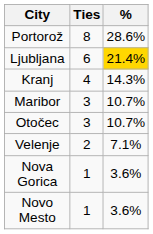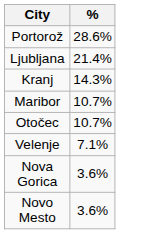 <table class="wikitable sortable" style="text-align:center">
 <tr>
 <th width=70px>City</th>
-<th width=30px>Ties</th>
 <th width=30px>%</th>
 </tr>
 <tr>
 <td>Portorož</td>
-<td>8</td>
 <td>28.6%</td>
 </tr>
 <tr>
 <td>Ljubljana</td>
-<td>6</td>
-<td style="background: gold;">21.4%</td>
+<td>21.4%</td>
 </tr>
 <tr>
 <td>Kranj</td>
-<td>4</td>
 <td>14.3%</td>
 </tr>
 <tr>
 <td>Maribor</td>
-<td>3</td>
 <td>10.7%</td>
 </tr>
 <tr>
 <td>Otočec</td>
-<td>3</td>
 <td>10.7%</td>
 </tr>
 <tr>
 <td>Velenje</td>
-<td>2</td>
 <td>7.1%</td>
 </tr>
 <tr>
 <td>Nova Gorica</td>
-<td>1</td>
 <td>3.6%</td>
 </tr>
 <tr>
 <td>Novo Mesto</td>
-<td>1</td>
 <td>3.6%</td>
 </tr>
 </table>
